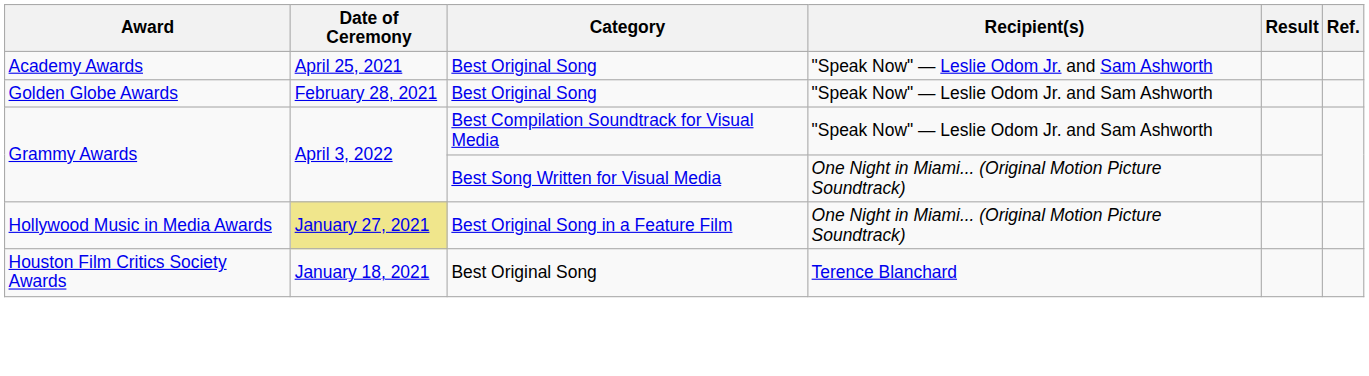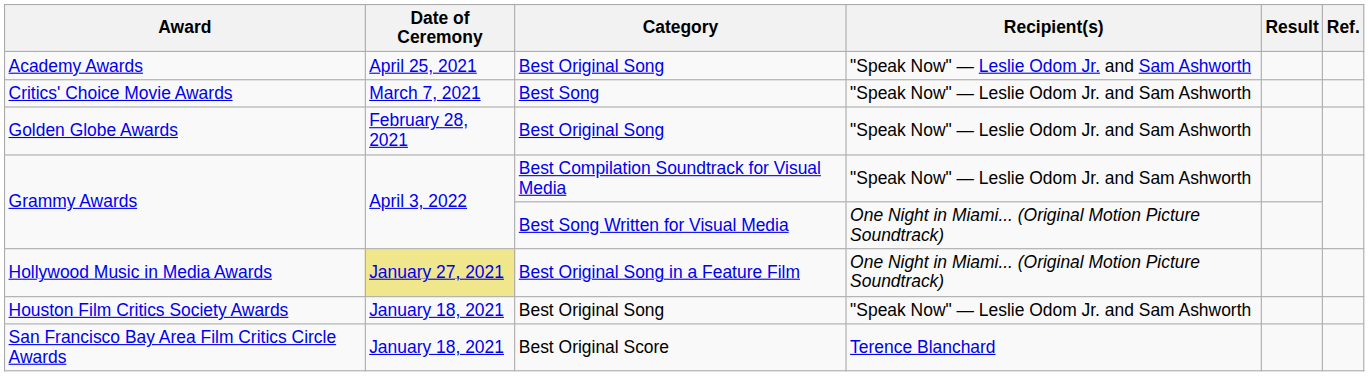 <table class="wikitable sortable">
 <tr>
 <th>Award</th>
 <th>Date of Ceremony</th>
 <th>Category</th>
 <th>Recipient(s)</th>
 <th>Result</th>
 <th>Ref.</th>
 </tr>
 <tr>
 <td><a href='#'>Academy Awards</a></td>
 <td><a href='#'>April 25, 2021</a></td>
 <td><a href='#'>Best Original Song</a></td>
 <td>"Speak Now" — <a href='#'>Leslie Odom Jr.</a> and <a href='#'>Sam Ashworth</a></td>
+<td></td>
+<td></td>
+</tr>
+<tr>
+<td><a href='#'>Critics' Choice Movie Awards</a></td>
+<td><a href='#'>March 7, 2021</a></td>
+<td><a href='#'>Best Song</a></td>
+<td>"Speak Now" — Leslie Odom Jr. and Sam Ashworth</td>
 <td></td>
 <td></td>
 </tr>
 <tr>
 <td><a href='#'>Golden Globe Awards</a></td>
 <td><a href='#'>February 28, 2021</a></td>
 <td><a href='#'>Best Original Song</a></td>
 <td>"Speak Now" — Leslie Odom Jr. and Sam Ashworth</td>
 <td></td>
 <td></td>
 </tr>
 <tr>
 <td rowspan="2"><a href='#'>Grammy Awards</a></td>
 <td rowspan="2"><a href='#'>April 3, 2022</a></td>
 <td><a href='#'>Best Compilation Soundtrack for Visual Media</a></td>
 <td>"Speak Now" — Leslie Odom Jr. and Sam Ashworth</td>
 <td></td>
 <td rowspan="2"></td>
 </tr>
 <tr>
 <td><a href='#'>Best Song Written for Visual Media</a></td>
 <td><em>One Night in Miami... (Original Motion Picture Soundtrack)</em></td>
 <td></td>
 </tr>
 <tr>
 <td><a href='#'>Hollywood Music in Media Awards</a></td>
 <td style="background: khaki;"><a href='#'>January 27, 2021</a></td>
 <td><a href='#'>Best Original Song in a Feature Film</a></td>
 <td><em>One Night in Miami... (Original Motion Picture Soundtrack)</em></td>
 <td></td>
 <td></td>
 </tr>
 <tr>
 <td><a href='#'>Houston Film Critics Society Awards</a></td>
 <td><a href='#'>January 18, 2021</a></td>
 <td>Best Original Song</td>
+<td>"Speak Now" — Leslie Odom Jr. and Sam Ashworth</td>
+<td></td>
+<td></td>
+</tr>
+<tr>
+<td><a href='#'>San Francisco Bay Area Film Critics Circle Awards</a></td>
+<td><a href='#'>January 18, 2021</a></td>
+<td>Best Original Score</td>
 <td><a href='#'>Terence Blanchard</a></td>
 <td></td>
 <td></td>
 </tr>
 </table>
